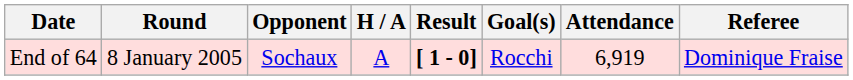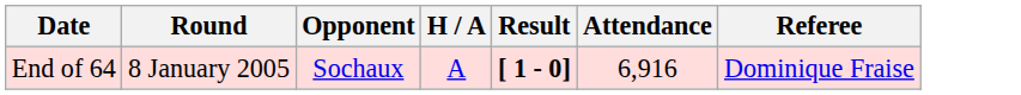 <table class="wikitable" style="text-align:center">
 <tr>
 <th class="wikitable">Date</th>
 <th>Round</th>
 <th>Opponent</th>
 <th>H / A</th>
 <th>Result</th>
-<th>Goal(s)</th>
 <th>Attendance</th>
 <th>Referee</th>
 </tr>
 <tr style="background:#fdd;">
 <td>End of 64</td>
 <td>8 January 2005</td>
 <td><a href='#'>Sochaux</a></td>
 <td><a href='#'>A</a></td>
 <td><strong>[ 1 - 0]</strong></td>
-<td><a href='#'>Rocchi</a> </td>
-<td>6,919</td>
+<td>6,916</td>
 <td><a href='#'>Dominique Fraise</a></td>
 </tr>
 </table>
